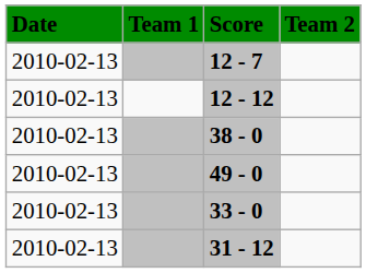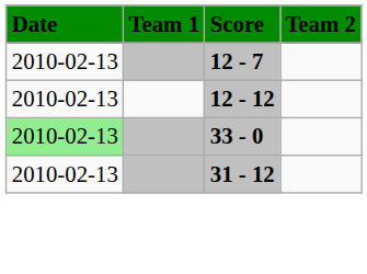 <table class="wikitable" style="margin:0.5em auto; font-size:95%">
 <tr bgcolor="#008B00">
 <td><strong>Date</strong></td>
 <td><strong>Team 1</strong></td>
 <td><strong>Score</strong></td>
 <td><strong>Team 2</strong></td>
 </tr>
 <tr>
 <td>2010-02-13</td>
 <td bgcolor="silver"><strong></strong></td>
 <td bgcolor="silver"><strong>12 - 7</strong></td>
 <td></td>
 </tr>
 <tr>
 <td>2010-02-13</td>
 <td></td>
 <td bgcolor="silver"><strong>12 - 12</strong></td>
 <td></td>
 </tr>
 <tr>
-<td>2010-02-13</td>
-<td bgcolor="silver"><strong></strong></td>
-<td bgcolor="silver"><strong>38 - 0</strong></td>
-<td></td>
-</tr>
-<tr>
-<td>2010-02-13</td>
-<td bgcolor="silver"><strong></strong></td>
-<td bgcolor="silver"><strong>49 - 0</strong></td>
-<td></td>
-</tr>
-<tr>
-<td>2010-02-13</td>
+<td style="background: lightgreen;">2010-02-13</td>
 <td bgcolor="silver"><strong></strong></td>
 <td bgcolor="silver"><strong>33 - 0</strong></td>
 <td></td>
 </tr>
 <tr>
 <td>2010-02-13</td>
 <td bgcolor="silver"><strong></strong></td>
 <td bgcolor="silver"><strong>31 - 12</strong></td>
 <td></td>
 </tr>
 </table>
